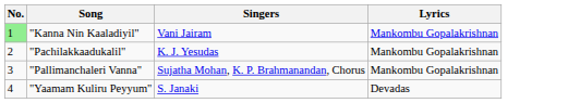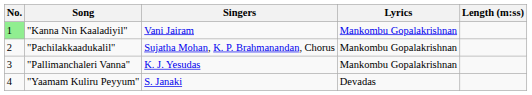 <table class="wikitable" style="font-size:95%;">
 <tr>
 <th>No.</th>
 <th>Song</th>
 <th>Singers</th>
 <th>Lyrics</th>
+<th>Length (m:ss)</th>
 </tr>
 <tr>
 <td style="background: lightgreen;">1</td>
 <td>"Kanna Nin Kaaladiyil"</td>
 <td><a href='#'>Vani Jairam</a></td>
 <td><a href='#'>Mankombu Gopalakrishnan</a></td>
+<td></td>
 </tr>
 <tr>
 <td>2</td>
 <td>"Pachilakkaadukalil"</td>
-<td><a href='#'>K. J. Yesudas</a></td>
+<td><a href='#'>Sujatha Mohan</a>, <a href='#'>K. P. Brahmanandan</a>, Chorus</td>
 <td>Mankombu Gopalakrishnan</td>
+<td></td>
 </tr>
 <tr>
 <td>3</td>
 <td>"Pallimanchaleri Vanna"</td>
-<td><a href='#'>Sujatha Mohan</a>, <a href='#'>K. P. Brahmanandan</a>, Chorus</td>
+<td><a href='#'>K. J. Yesudas</a></td>
 <td>Mankombu Gopalakrishnan</td>
+<td></td>
 </tr>
 <tr>
 <td>4</td>
 <td>"Yaamam Kuliru Peyyum"</td>
 <td><a href='#'>S. Janaki</a></td>
 <td>Devadas</td>
+<td></td>
 </tr>
 </table>
